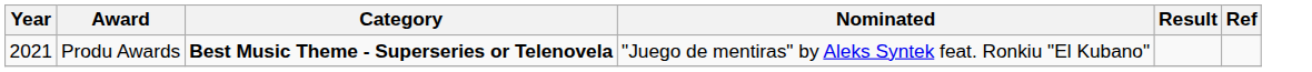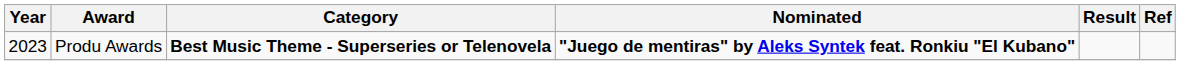 <table class="wikitable plainrowheaders">
 <tr>
 <th scope="col">Year</th>
 <th scope="col">Award</th>
 <th scope="col">Category</th>
 <th scope="col">Nominated</th>
 <th scope="col">Result</th>
 <th scope="col">Ref</th>
 </tr>
 <tr>
-<td>2021</td>
+<td>2023</td>
 <td>Produ Awards</td>
 <td><strong>Best Music Theme - Superseries or Telenovela</strong></td>
-<td>"Juego de mentiras" by <a href='#'>Aleks Syntek</a> feat. Ronkiu "El Kubano"</td>
+<td><strong>"Juego de mentiras" by <a href='#'>Aleks Syntek</a> feat. Ronkiu "El Kubano"</strong></td>
 <td></td>
 <td align="center"></td>
 </tr>
 <tr>
 </tr>
 </table>
